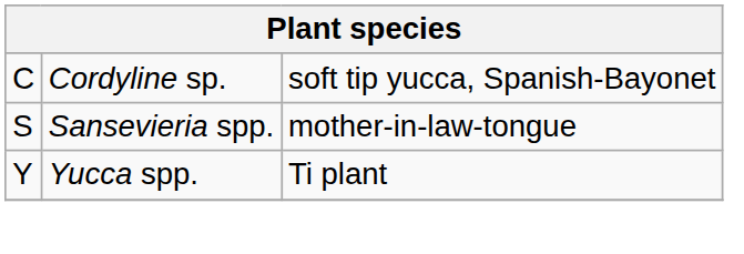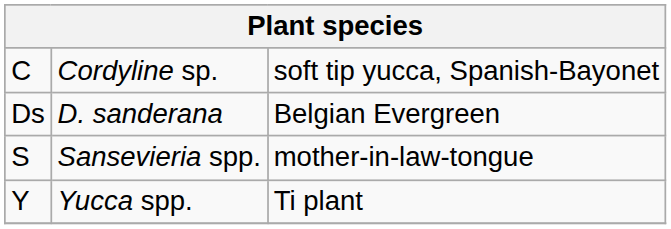 <table class="wikitable" style="clear">
 <tr>
 <th colspan=3><strong>Plant species</strong><br></th>
 </tr>
 <tr>
 <td>C</td>
 <td><em>Cordyline</em> sp.</td>
 <td>soft tip yucca, Spanish-Bayonet</td>
+</tr>
+<tr>
+<td>Ds</td>
+<td><em>D. sanderana</em></td>
+<td>Belgian Evergreen</td>
 </tr>
 <tr>
 <td>S</td>
 <td><em>Sansevieria</em> spp.</td>
 <td>mother-in-law-tongue</td>
 </tr>
 <tr>
 <td>Y</td>
 <td><em>Yucca</em> spp.</td>
 <td>Ti plant</td>
 </tr>
 <tr>
 </tr>
 </table>
